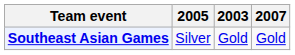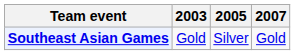 <table class="wikitable" style="font-size: 90%; text-align:center">
 <tr>
 <th>Team event</th>
+<th>2003</th>
 <th>2005</th>
-<th>2003</th>
 <th>2007</th>
 </tr>
 <tr>
 <td bgcolor="#ECF2FF"; align="left"><strong><a href='#'>Southeast Asian Games</a></strong></td>
+<td> <a href='#'>Gold</a></td>
 <td> <a href='#'>Silver</a></td>
-<td> <a href='#'>Gold</a></td>
 <td> <a href='#'>Gold</a></td>
 </tr>
 </table>
